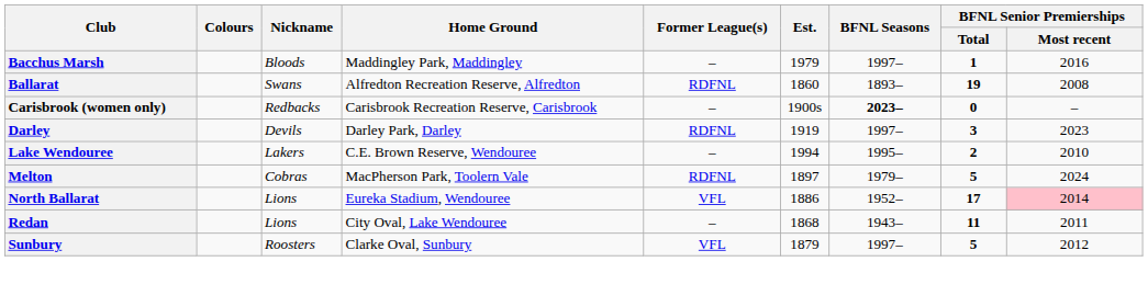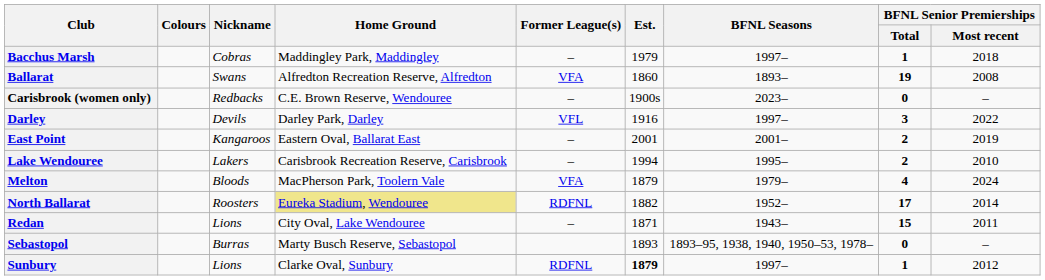 <table class="wikitable sortable mw-collapsible mw-collapsed" style="text-align:center; width:100%">
 <tr>
 <th rowspan="2">Club</th>
 <th rowspan="2">Colours</th>
 <th rowspan="2">Nickname</th>
 <th rowspan="2">Home Ground</th>
 <th rowspan="2">Former League(s)</th>
 <th rowspan="2">Est.</th>
 <th rowspan="2">BFNL Seasons</th>
 <th colspan="2">BFNL Senior Premierships</th>
 </tr>
 <tr>
 <th>Total</th>
 <th>Most recent</th>
 </tr>
 <tr>
 <th style="text-align:left"><a href='#'>Bacchus Marsh</a></th>
 <td></td>
-<td align='left'><em>Bloods</em></td>
+<td align='left'><em>Cobras</em></td>
 <td align='left'>Maddingley Park, <a href='#'>Maddingley</a></td>
 <td align="center">–</td>
 <td align="center">1979</td>
 <td align="center">1997–</td>
 <td align="center"><strong>1</strong></td>
-<td>2016</td>
+<td>2018</td>
 </tr>
 <tr>
 <th style="text-align:left"><a href='#'>Ballarat</a></th>
 <td></td>
 <td align='left'><em>Swans</em></td>
 <td align='left'>Alfredton Recreation Reserve, <a href='#'>Alfredton</a></td>
-<td align="center"><a href='#'>RDFNL</a></td>
+<td align="center"><a href='#'>VFA</a></td>
 <td align="center">1860</td>
 <td align="center">1893–</td>
 <td align="center"><strong>19</strong></td>
 <td>2008</td>
 </tr>
 <tr>
 <th style="text-align:left">Carisbrook (women only)</th>
 <td></td>
 <td align='left'><em>Redbacks</em></td>
-<td align='left'>Carisbrook Recreation Reserve, <a href='#'>Carisbrook</a></td>
+<td align='left'>C.E. Brown Reserve, <a href='#'>Wendouree</a></td>
 <td align="center">–</td>
 <td align="center">1900s</td>
-<td align="center"><strong>2023–</strong></td>
+<td align="center">2023–</td>
 <td align="center"><strong>0</strong></td>
 <td>–</td>
 </tr>
 <tr>
 <th style="text-align:left"><a href='#'>Darley</a></th>
 <td></td>
 <td align='left'><em>Devils</em></td>
 <td align='left'>Darley Park, <a href='#'>Darley</a></td>
-<td align="center"><a href='#'>RDFNL</a></td>
-<td align="center">1919</td>
+<td align="center"><a href='#'>VFL</a></td>
+<td align="center">1916</td>
 <td align="center">1997–</td>
 <td align="center"><strong>3</strong></td>
-<td>2023</td>
+<td>2022</td>
+</tr>
+<tr>
+<th style="text-align:left"><a href='#'>East Point</a></th>
+<td></td>
+<td align='left'><em>Kangaroos</em></td>
+<td align='left'>Eastern Oval, <a href='#'>Ballarat East</a></td>
+<td align="center">–</td>
+<td align="center">2001</td>
+<td align="center">2001–</td>
+<td align="center"><strong>2</strong></td>
+<td>2019</td>
 </tr>
 <tr>
 <th style="text-align:left"><a href='#'>Lake Wendouree</a></th>
 <td></td>
 <td align='left'><em>Lakers</em></td>
-<td align='left'>C.E. Brown Reserve, <a href='#'>Wendouree</a></td>
+<td align='left'>Carisbrook Recreation Reserve, <a href='#'>Carisbrook</a></td>
 <td align="center">–</td>
 <td align="center">1994</td>
 <td align="center">1995–</td>
 <td align="center"><strong>2</strong></td>
 <td>2010</td>
 </tr>
 <tr>
 <th style="text-align:left"><a href='#'>Melton</a></th>
 <td></td>
-<td align='left'><em>Cobras</em></td>
+<td align='left'><em>Bloods</em></td>
 <td align='left'>MacPherson Park, <a href='#'>Toolern Vale</a></td>
-<td align="center"><a href='#'>RDFNL</a></td>
-<td align="center">1897</td>
+<td align="center"><a href='#'>VFA</a></td>
+<td align="center">1879</td>
 <td align="center">1979–</td>
-<td align="center"><strong>5</strong></td>
+<td align="center"><strong>4</strong></td>
 <td>2024</td>
 </tr>
 <tr>
 <th style="text-align:left"><a href='#'>North Ballarat</a></th>
 <td></td>
-<td align='left'><em>Lions</em></td>
-<td align='left'><a href='#'>Eureka Stadium</a>, <a href='#'>Wendouree</a></td>
-<td align="center"><a href='#'>VFL</a></td>
-<td align="center">1886</td>
+<td align='left'><em>Roosters</em></td>
+<td align='left' style="background: khaki;"><a href='#'>Eureka Stadium</a>, <a href='#'>Wendouree</a></td>
+<td align="center"><a href='#'>RDFNL</a></td>
+<td align="center">1882</td>
 <td align="center">1952–</td>
 <td align="center"><strong>17</strong></td>
-<td style="background: pink;">2014</td>
+<td>2014</td>
 </tr>
 <tr>
 <th style="text-align:left"><a href='#'>Redan</a></th>
 <td></td>
 <td align='left'><em>Lions</em></td>
 <td align='left'>City Oval, <a href='#'>Lake Wendouree</a></td>
 <td align="center">–</td>
-<td align="center">1868</td>
+<td align="center">1871</td>
 <td align="center">1943–</td>
-<td align="center"><strong>11</strong></td>
+<td align="center"><strong>15</strong></td>
 <td>2011</td>
+</tr>
+<tr>
+<th style="text-align:left"><a href='#'>Sebastopol</a></th>
+<td></td>
+<td align='left'><em>Burras</em></td>
+<td align='left'>Marty Busch Reserve, <a href='#'>Sebastopol</a></td>
+<td align="center"></td>
+<td align="center">1893</td>
+<td align="center">1893–95, 1938, 1940, 1950–53, 1978–</td>
+<td align="center"><strong>0</strong></td>
+<td>–</td>
 </tr>
 <tr>
 <th style="text-align:left"><a href='#'>Sunbury</a></th>
 <td></td>
-<td align='left'><em>Roosters</em></td>
+<td align='left'><em>Lions</em></td>
 <td align='left'>Clarke Oval, <a href='#'>Sunbury</a></td>
-<td align="center"><a href='#'>VFL</a></td>
-<td align="center">1879</td>
+<td align="center"><a href='#'>RDFNL</a></td>
+<td align="center"><strong>1879</strong></td>
 <td align="center">1997–</td>
-<td align="center"><strong>5</strong></td>
+<td align="center"><strong>1</strong></td>
 <td>2012</td>
 </tr>
 </table>
